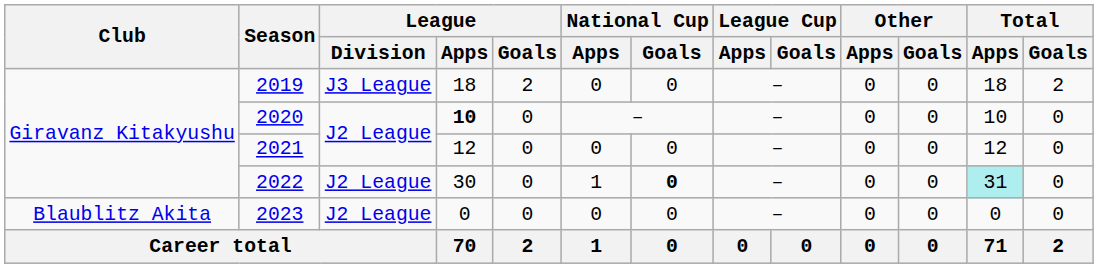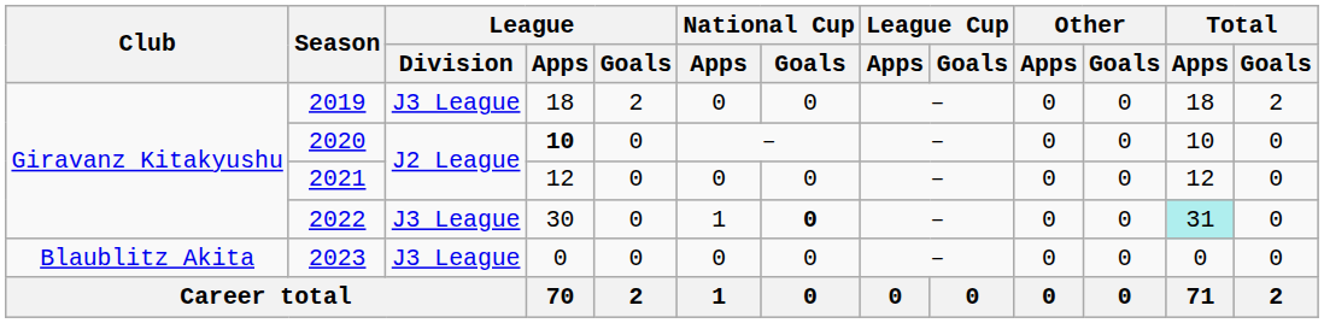 <table class="wikitable" style="text-align: center">
 <tr>
 <th rowspan="2">Club</th>
 <th rowspan="2">Season</th>
 <th colspan="3">League</th>
 <th colspan="2">National Cup</th>
 <th colspan="2">League Cup</th>
 <th colspan="2">Other</th>
 <th colspan="2">Total</th>
 </tr>
 <tr>
 <th>Division</th>
 <th>Apps</th>
 <th>Goals</th>
 <th>Apps</th>
 <th>Goals</th>
 <th>Apps</th>
 <th>Goals</th>
 <th>Apps</th>
 <th>Goals</th>
 <th>Apps</th>
 <th>Goals</th>
 </tr>
 <tr>
 <td rowspan="4"><a href='#'>Giravanz Kitakyushu</a></td>
 <td><a href='#'>2019</a></td>
 <td><a href='#'>J3 League</a></td>
 <td>18</td>
 <td>2</td>
 <td>0</td>
 <td>0</td>
 <td colspan="2">–</td>
 <td>0</td>
 <td>0</td>
 <td>18</td>
 <td>2</td>
 </tr>
 <tr>
 <td><a href='#'>2020</a></td>
 <td rowspan=2><a href='#'>J2 League</a></td>
 <td><strong>10</strong></td>
 <td>0</td>
 <td colspan="2">–</td>
 <td colspan="2">–</td>
 <td>0</td>
 <td>0</td>
 <td>10</td>
 <td>0</td>
 </tr>
 <tr>
 <td><a href='#'>2021</a></td>
 <td>12</td>
 <td>0</td>
 <td>0</td>
 <td>0</td>
 <td colspan="2">–</td>
 <td>0</td>
 <td>0</td>
 <td>12</td>
 <td>0</td>
 </tr>
 <tr>
 <td><a href='#'>2022</a></td>
-<td><a href='#'>J2 League</a></td>
+<td><a href='#'>J3 League</a></td>
 <td>30</td>
 <td>0</td>
 <td>1</td>
 <td><strong>0</strong></td>
 <td colspan="2">–</td>
 <td>0</td>
 <td>0</td>
 <td style="background: paleturquoise;">31</td>
 <td>0</td>
 </tr>
 <tr>
 <td rowspan="1"><a href='#'>Blaublitz Akita</a></td>
 <td><a href='#'>2023</a></td>
-<td><a href='#'>J2 League</a></td>
+<td><a href='#'>J3 League</a></td>
 <td>0</td>
 <td>0</td>
 <td>0</td>
 <td>0</td>
 <td colspan="2">–</td>
 <td>0</td>
 <td>0</td>
 <td>0</td>
 <td>0</td>
 </tr>
 <tr>
 <th colspan=3>Career total</th>
 <th>70</th>
 <th>2</th>
 <th>1</th>
 <th>0</th>
 <th>0</th>
 <th>0</th>
 <th>0</th>
 <th>0</th>
 <th>71</th>
 <th>2</th>
 </tr>
 </table>
